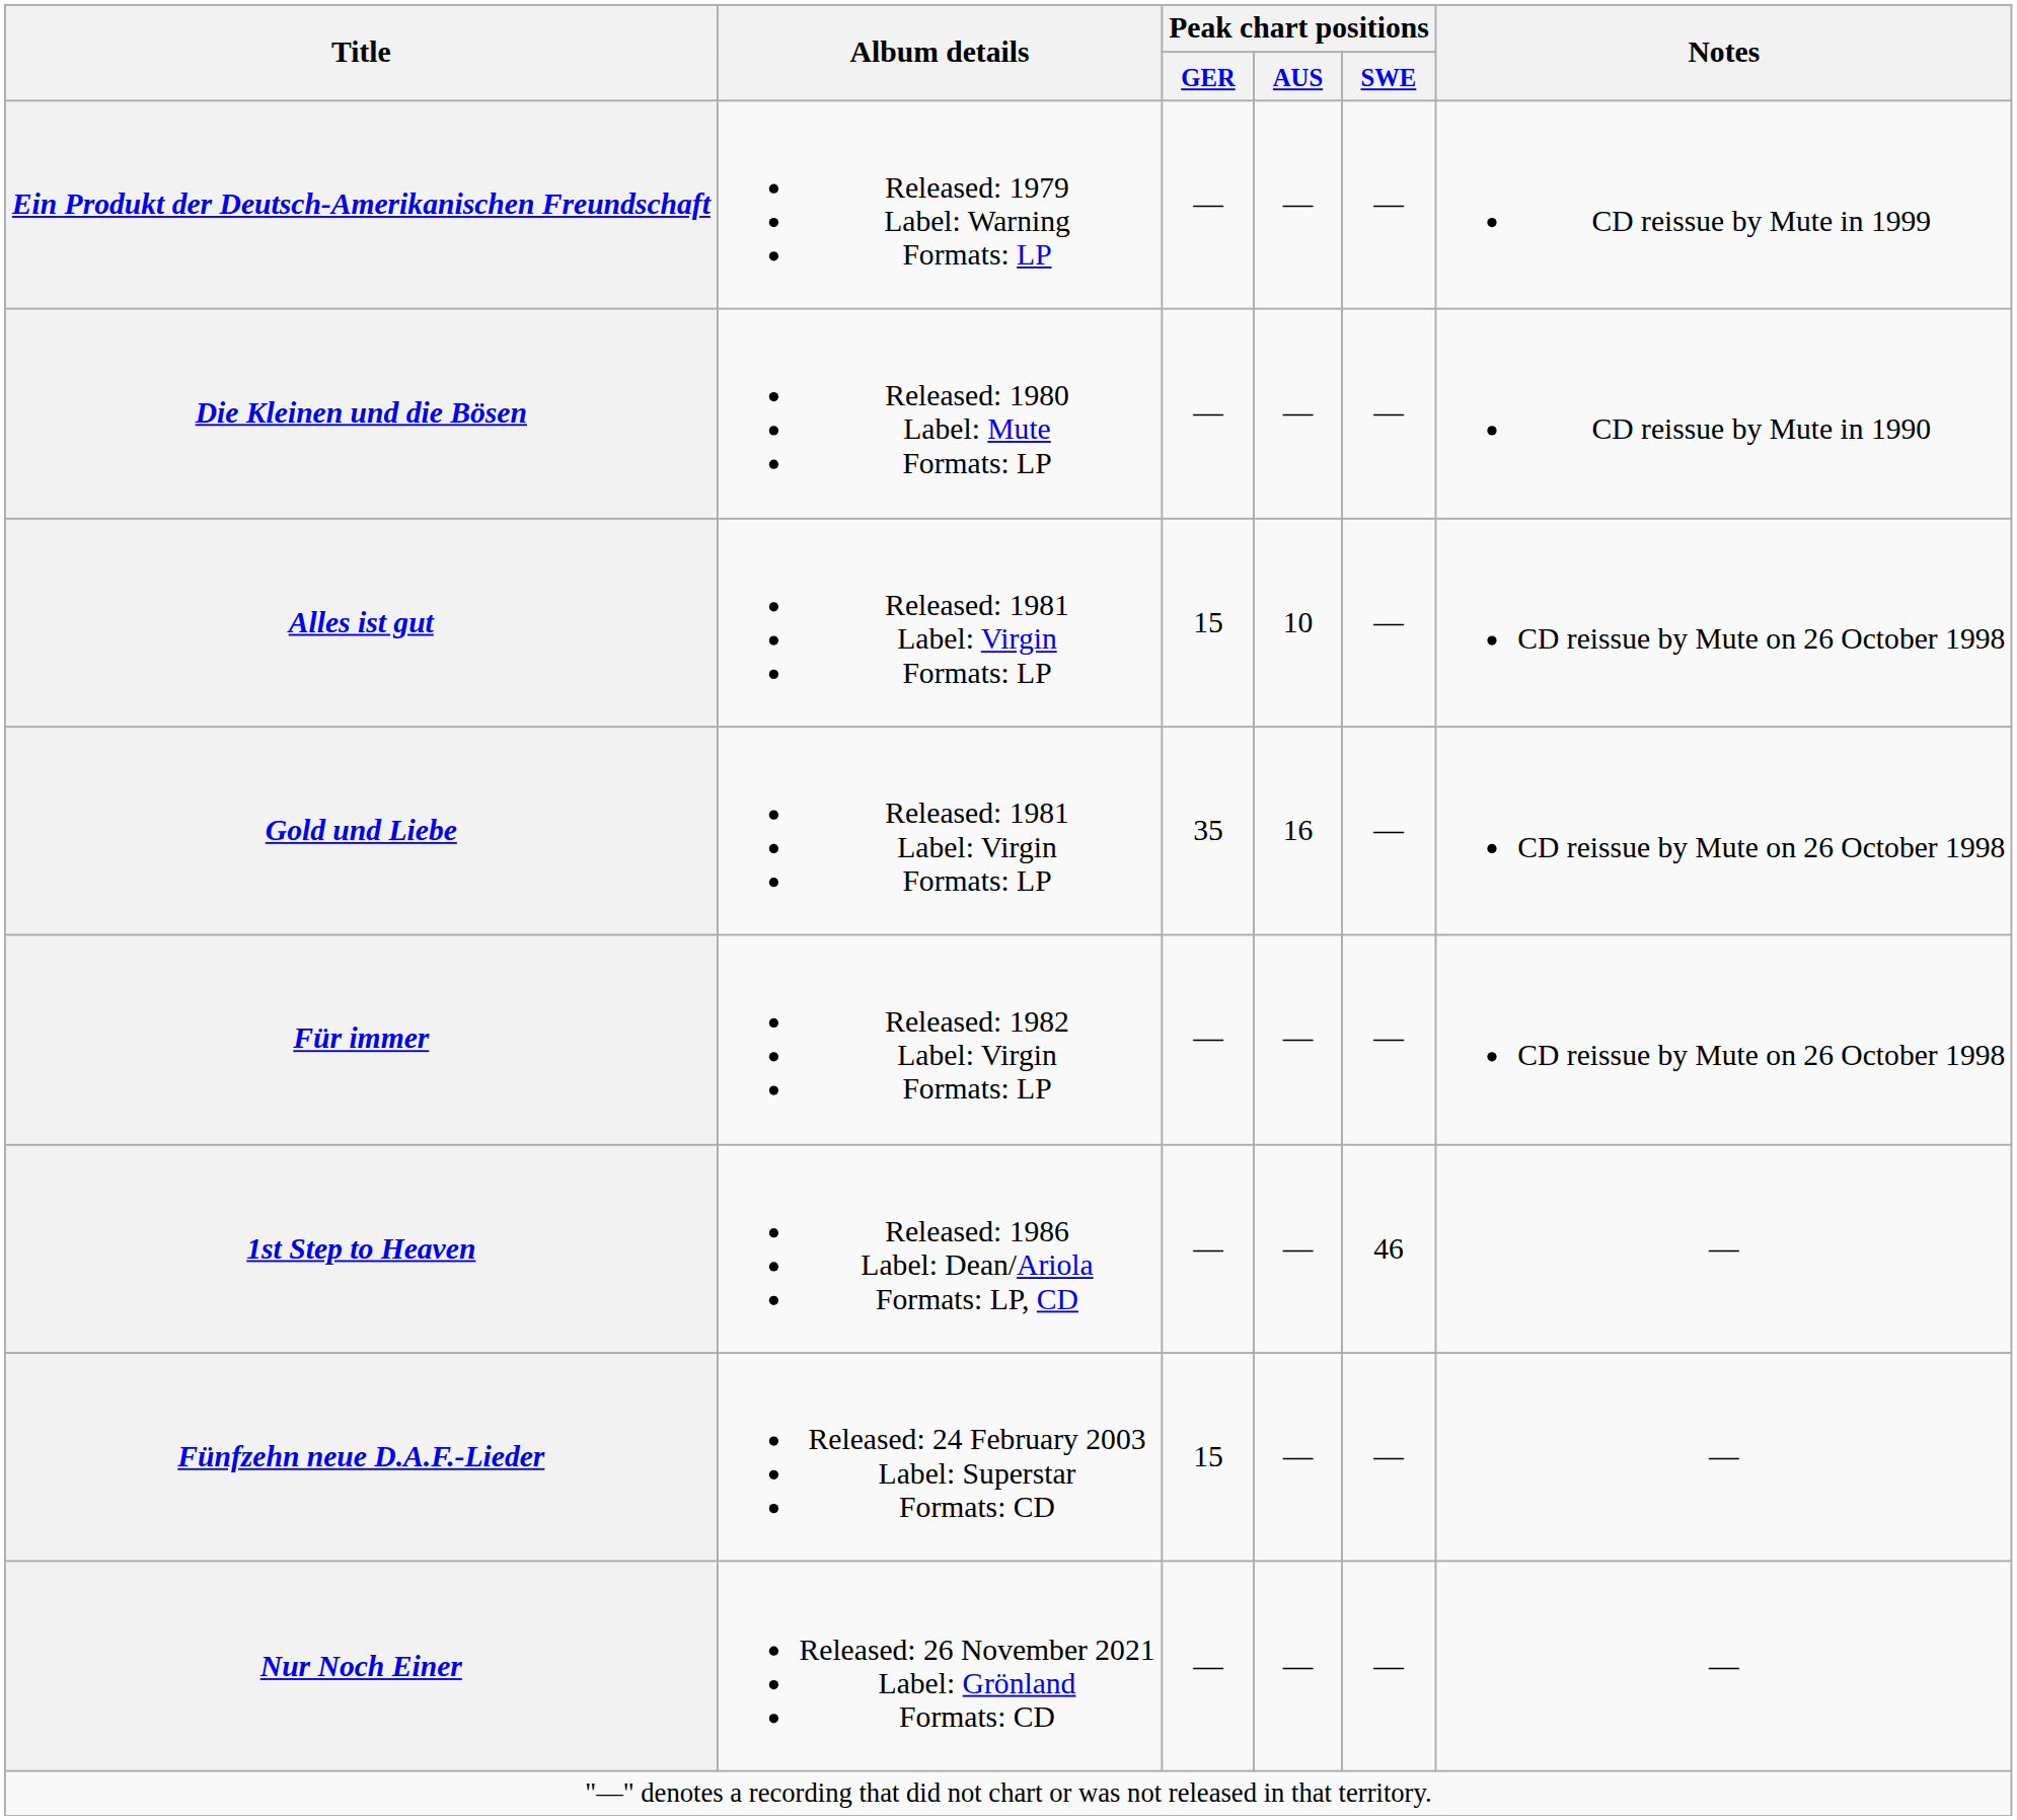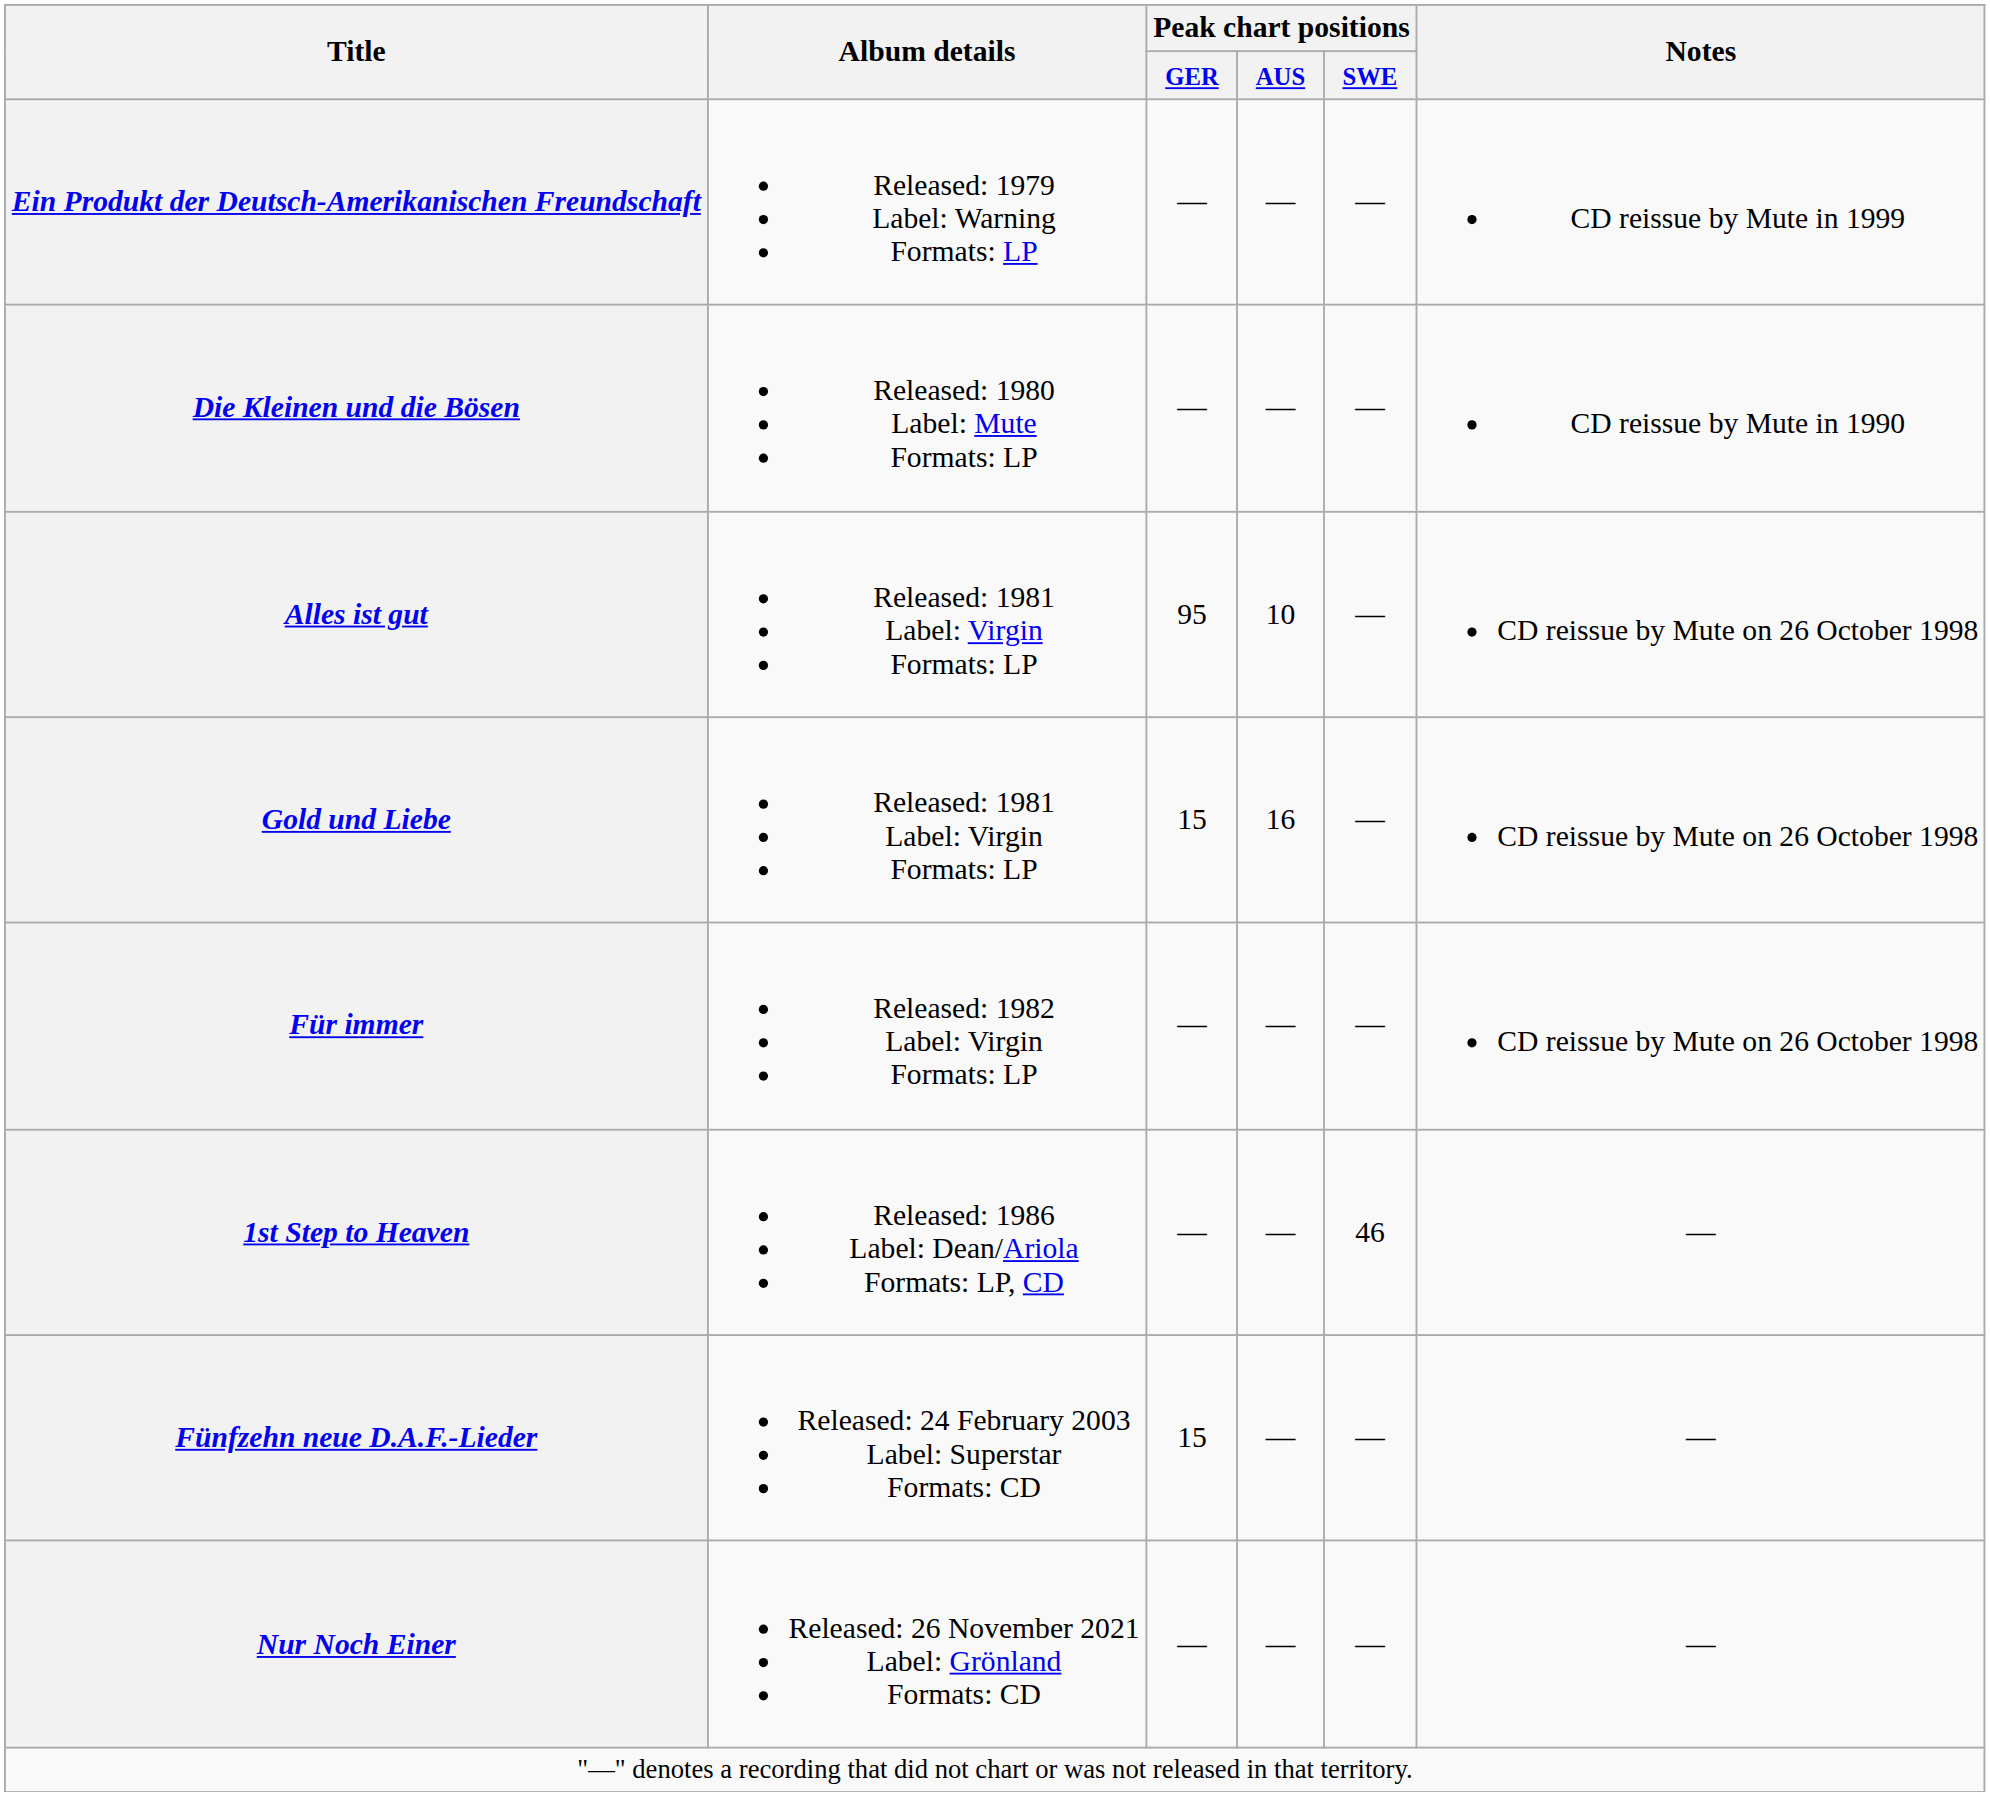 <table class="wikitable plainrowheaders" style="text-align:center;">
 <tr>
 <th rowspan="2">Title</th>
 <th rowspan="2">Album details</th>
 <th colspan="3">Peak chart positions</th>
 <th rowspan="2">Notes</th>
 </tr>
 <tr>
 <th><small><a href='#'>GER</a></small><br></th>
 <th><small><a href='#'>AUS</a></small><br></th>
 <th><small><a href='#'>SWE</a></small><br></th>
 </tr>
 <tr>
 <th scope="row"><em><a href='#'>Ein Produkt der Deutsch-Amerikanischen Freundschaft</a></em></th>
 <td><br><ul><li>Released: 1979</li><li>Label: Warning</li><li>Formats: <a href='#'>LP</a></li></ul></td>
 <td>—</td>
 <td>—</td>
 <td>—</td>
 <td><br><ul><li>CD reissue by Mute in 1999</li></ul></td>
 </tr>
 <tr>
 <th scope="row"><em><a href='#'>Die Kleinen und die Bösen</a></em></th>
 <td><br><ul><li>Released: 1980</li><li>Label: <a href='#'>Mute</a></li><li>Formats: LP</li></ul></td>
 <td>—</td>
 <td>—</td>
 <td>—</td>
 <td><br><ul><li>CD reissue by Mute in 1990</li></ul></td>
 </tr>
 <tr>
 <th scope="row"><em><a href='#'>Alles ist gut</a></em></th>
 <td><br><ul><li>Released: 1981</li><li>Label: <a href='#'>Virgin</a></li><li>Formats: LP</li></ul></td>
-<td>15</td>
+<td>95</td>
 <td>10</td>
 <td>—</td>
 <td><br><ul><li>CD reissue by Mute on 26 October 1998</li></ul></td>
 </tr>
 <tr>
 <th scope="row"><em><a href='#'>Gold und Liebe</a></em></th>
 <td><br><ul><li>Released: 1981</li><li>Label: Virgin</li><li>Formats: LP</li></ul></td>
-<td>35</td>
+<td>15</td>
 <td>16</td>
 <td>—</td>
 <td><br><ul><li>CD reissue by Mute on 26 October 1998</li></ul></td>
 </tr>
 <tr>
 <th scope="row"><em><a href='#'>Für immer</a></em></th>
 <td><br><ul><li>Released: 1982</li><li>Label: Virgin</li><li>Formats: LP</li></ul></td>
 <td>—</td>
 <td>—</td>
 <td>—</td>
 <td><br><ul><li>CD reissue by Mute on 26 October 1998</li></ul></td>
 </tr>
 <tr>
 <th scope="row"><em><a href='#'>1st Step to Heaven</a></em></th>
 <td><br><ul><li>Released: 1986</li><li>Label: Dean/<a href='#'>Ariola</a></li><li>Formats: LP, <a href='#'>CD</a></li></ul></td>
 <td>—</td>
 <td>—</td>
 <td>46</td>
 <td>—</td>
 </tr>
 <tr>
 <th scope="row"><em><a href='#'>Fünfzehn neue D.A.F.-Lieder</a></em></th>
 <td><br><ul><li>Released: 24 February 2003</li><li>Label: Superstar</li><li>Formats: CD</li></ul></td>
 <td>15</td>
 <td>—</td>
 <td>—</td>
 <td>—</td>
 </tr>
 <tr>
 <th scope="row"><em><a href='#'>Nur Noch Einer</a></em></th>
 <td><br><ul><li>Released: 26 November 2021</li><li>Label: <a href='#'>Grönland</a></li><li>Formats: CD</li></ul></td>
 <td>—</td>
 <td>—</td>
 <td>—</td>
 <td>—</td>
 </tr>
 <tr>
 <td colspan="10" style="font-size:90%">"—" denotes a recording that did not chart or was not released in that territory.</td>
 </tr>
 </table>
